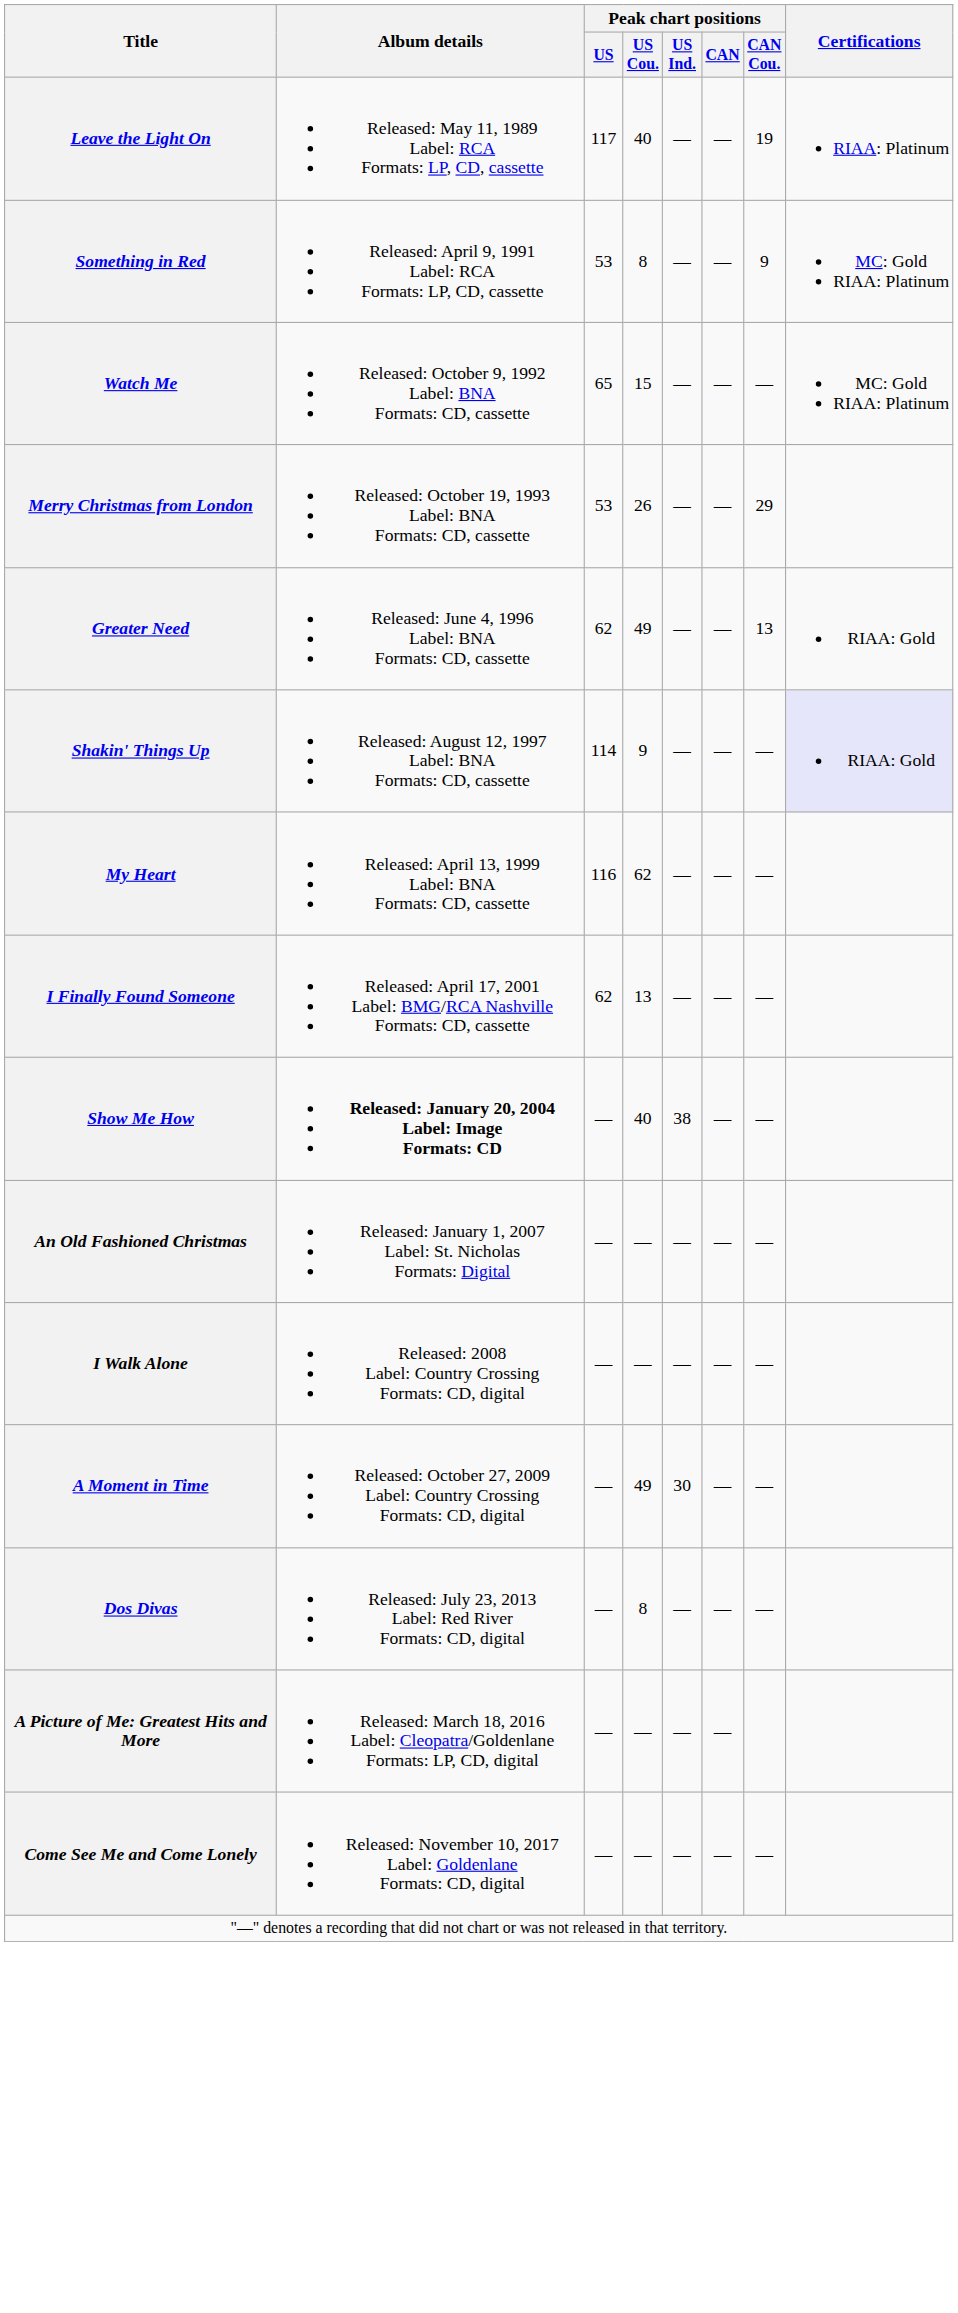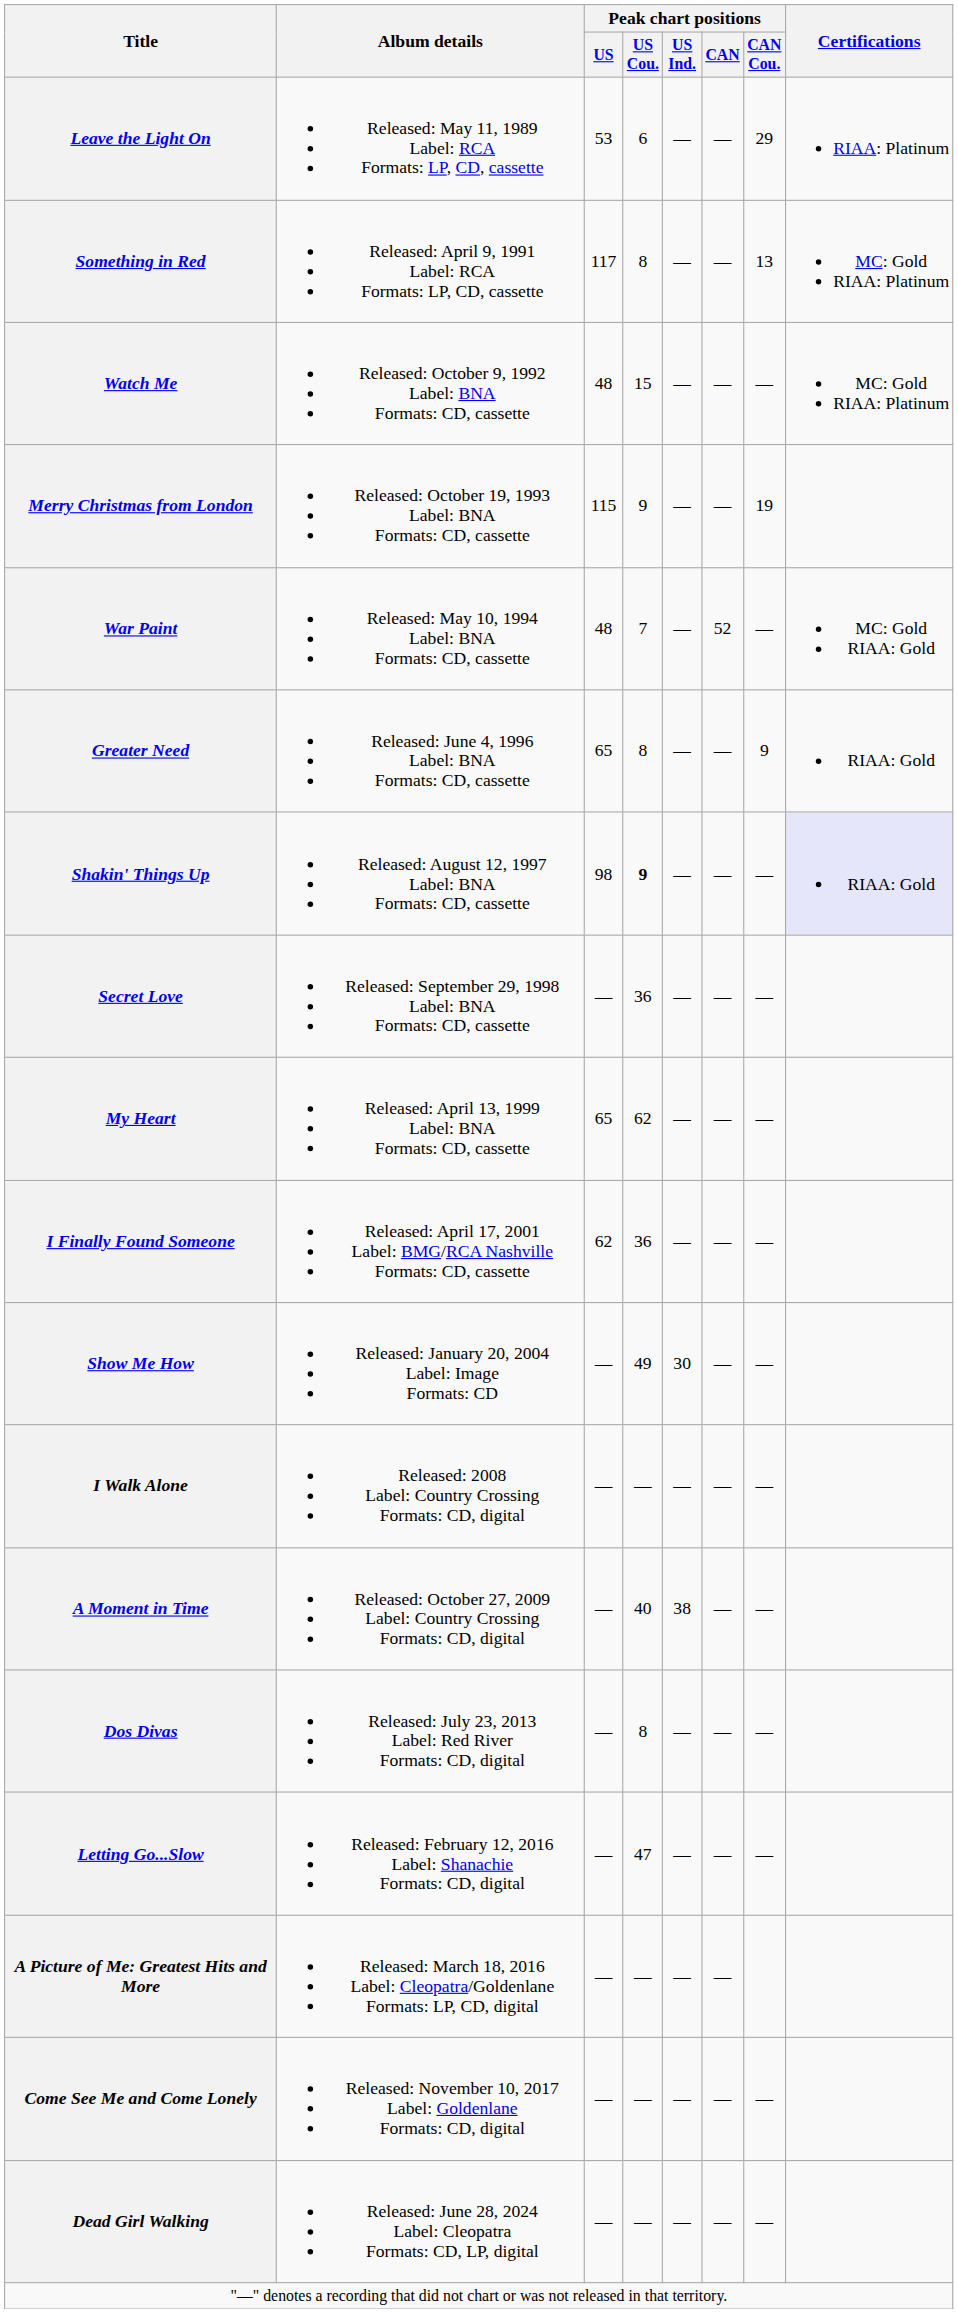 <table class="wikitable plainrowheaders" style="text-align:center;" border="1">
 <tr>
 <th scope="col" rowspan="2" style="width:15em;">Title</th>
 <th scope="col" rowspan="2" style="width:17em;">Album details</th>
 <th scope="col" colspan="5">Peak chart positions</th>
 <th scope="col" rowspan="2"><a href='#'>Certifications</a></th>
 </tr>
 <tr>
 <th scope="col" style="width:2em;font-size:90%;"><a href='#'>US</a><br></th>
 <th scope="col" style="width:2em;font-size:90%;"><a href='#'>US<br>Cou.</a><br></th>
 <th scope="col" style="width:2em;font-size:90%;"><a href='#'>US<br>Ind.</a><br></th>
 <th scope="col" style="width:2em;font-size:90%;"><a href='#'>CAN</a><br></th>
 <th scope="col" style="width:2em;font-size:90%;"><a href='#'>CAN<br>Cou.</a><br></th>
 </tr>
 <tr>
 <th scope="row"><em><a href='#'>Leave the Light On</a></em></th>
 <td><br><ul><li>Released: May 11, 1989</li><li>Label: <a href='#'>RCA</a></li><li>Formats: <a href='#'>LP</a>, <a href='#'>CD</a>, <a href='#'>cassette</a></li></ul></td>
-<td>117</td>
-<td>40</td>
+<td>53</td>
+<td>6</td>
 <td>—</td>
 <td>—</td>
-<td>19</td>
+<td>29</td>
 <td><br><ul><li><a href='#'>RIAA</a>: Platinum</li></ul></td>
 </tr>
 <tr>
 <th scope="row"><em><a href='#'>Something in Red</a></em></th>
 <td><br><ul><li>Released: April 9, 1991</li><li>Label: RCA</li><li>Formats: LP, CD, cassette</li></ul></td>
-<td>53</td>
+<td>117</td>
 <td>8</td>
 <td>—</td>
 <td>—</td>
-<td>9</td>
+<td>13</td>
 <td><br><ul><li><a href='#'>MC</a>: Gold</li><li>RIAA: Platinum</li></ul></td>
 </tr>
 <tr>
 <th scope="row"><em><a href='#'>Watch Me</a></em></th>
 <td><br><ul><li>Released: October 9, 1992</li><li>Label: <a href='#'>BNA</a></li><li>Formats: CD, cassette</li></ul></td>
-<td>65</td>
+<td>48</td>
 <td>15</td>
 <td>—</td>
 <td>—</td>
 <td>—</td>
 <td><br><ul><li>MC: Gold</li><li>RIAA: Platinum</li></ul></td>
 </tr>
 <tr>
 <th scope="row"><em><a href='#'>Merry Christmas from London</a></em><br></th>
 <td><br><ul><li>Released: October 19, 1993</li><li>Label: BNA</li><li>Formats: CD, cassette</li></ul></td>
-<td>53</td>
-<td>26</td>
+<td>115</td>
+<td>9</td>
 <td>—</td>
 <td>—</td>
-<td>29</td>
+<td>19</td>
 <td></td>
+</tr>
+<tr>
+<th scope="row"><em><a href='#'>War Paint</a></em></th>
+<td><br><ul><li>Released: May 10, 1994</li><li>Label: BNA</li><li>Formats: CD, cassette</li></ul></td>
+<td>48</td>
+<td>7</td>
+<td>—</td>
+<td>52</td>
+<td>—</td>
+<td><br><ul><li>MC: Gold</li><li>RIAA: Gold</li></ul></td>
 </tr>
 <tr>
 <th scope="row"><em><a href='#'>Greater Need</a></em></th>
 <td><br><ul><li>Released: June 4, 1996</li><li>Label: BNA</li><li>Formats: CD, cassette</li></ul></td>
-<td>62</td>
-<td>49</td>
+<td>65</td>
+<td>8</td>
 <td>—</td>
 <td>—</td>
-<td>13</td>
+<td>9</td>
 <td><br><ul><li>RIAA: Gold</li></ul></td>
 </tr>
 <tr>
 <th scope="row"><em><a href='#'>Shakin' Things Up</a></em></th>
 <td><br><ul><li>Released: August 12, 1997</li><li>Label: BNA</li><li>Formats: CD, cassette</li></ul></td>
-<td>114</td>
-<td>9</td>
+<td>98</td>
+<td><strong>9</strong></td>
 <td>—</td>
 <td>—</td>
 <td>—</td>
 <td style="background: lavender;"><br><ul><li>RIAA: Gold</li></ul></td>
 </tr>
 <tr>
+<th scope="row"><em><a href='#'>Secret Love</a></em></th>
+<td><br><ul><li>Released: September 29, 1998</li><li>Label: BNA</li><li>Formats: CD, cassette</li></ul></td>
+<td>—</td>
+<td>36</td>
+<td>—</td>
+<td>—</td>
+<td>—</td>
+<td></td>
+</tr>
+<tr>
 <th scope="row"><em><a href='#'>My Heart</a></em></th>
 <td><br><ul><li>Released: April 13, 1999</li><li>Label: BNA</li><li>Formats: CD, cassette</li></ul></td>
-<td>116</td>
+<td>65</td>
 <td>62</td>
 <td>—</td>
 <td>—</td>
 <td>—</td>
 <td></td>
 </tr>
 <tr>
 <th scope="row"><em><a href='#'>I Finally Found Someone</a></em><br></th>
 <td><br><ul><li>Released: April 17, 2001</li><li>Label: <a href='#'>BMG</a>/<a href='#'>RCA Nashville</a></li><li>Formats: CD, cassette</li></ul></td>
 <td>62</td>
-<td>13</td>
+<td>36</td>
 <td>—</td>
 <td>—</td>
 <td>—</td>
 <td></td>
 </tr>
 <tr>
 <th scope="row"><em><a href='#'>Show Me How</a></em></th>
-<td><strong><br><ul><li>Released: January 20, 2004</li><li>Label: Image</li><li>Formats: CD</li></ul></strong></td>
+<td><br><ul><li>Released: January 20, 2004</li><li>Label: Image</li><li>Formats: CD</li></ul></td>
 <td>—</td>
-<td>40</td>
-<td>38</td>
-<td>—</td>
-<td>—</td>
-<td></td>
-</tr>
-<tr>
-<th scope="row"><em>An Old Fashioned Christmas</em></th>
-<td><br><ul><li>Released: January 1, 2007</li><li>Label: St. Nicholas</li><li>Formats: <a href='#'>Digital</a></li></ul></td>
-<td>—</td>
-<td>—</td>
-<td>—</td>
+<td>49</td>
+<td>30</td>
 <td>—</td>
 <td>—</td>
 <td></td>
 </tr>
 <tr>
 <th scope="row"><em>I Walk Alone</em></th>
 <td><br><ul><li>Released: 2008</li><li>Label: Country Crossing</li><li>Formats: CD, digital</li></ul></td>
 <td>—</td>
 <td>—</td>
 <td>—</td>
 <td>—</td>
 <td>—</td>
 <td></td>
 </tr>
 <tr>
 <th scope="row"><em><a href='#'>A Moment in Time</a></em></th>
 <td><br><ul><li>Released: October 27, 2009</li><li>Label: Country Crossing</li><li>Formats: CD, digital</li></ul></td>
 <td>—</td>
-<td>49</td>
-<td>30</td>
+<td>40</td>
+<td>38</td>
 <td>—</td>
 <td>—</td>
 <td></td>
 </tr>
 <tr>
 <th scope="row"><em><a href='#'>Dos Divas</a></em><br></th>
 <td><br><ul><li>Released: July 23, 2013</li><li>Label: Red River</li><li>Formats: CD, digital</li></ul></td>
 <td>—</td>
 <td>8</td>
+<td>—</td>
+<td>—</td>
+<td>—</td>
+<td></td>
+</tr>
+<tr>
+<th scope="row"><em><a href='#'>Letting Go...Slow</a></em></th>
+<td><br><ul><li>Released: February 12, 2016</li><li>Label: <a href='#'>Shanachie</a></li><li>Formats: CD, digital</li></ul></td>
+<td>—</td>
+<td>47</td>
 <td>—</td>
 <td>—</td>
 <td>—</td>
 <td></td>
 </tr>
 <tr>
 <th scope="row"><em>A Picture of Me: Greatest Hits and More</em><br></th>
 <td><br><ul><li>Released: March 18, 2016</li><li>Label: <a href='#'>Cleopatra</a>/Goldenlane</li><li>Formats: LP, CD, digital</li></ul></td>
 <td>—</td>
 <td>—</td>
 <td>—</td>
 <td>—</td>
 <td></td>
 </tr>
 <tr>
 <th scope="row"><em>Come See Me and Come Lonely</em><br></th>
 <td><br><ul><li>Released: November 10, 2017</li><li>Label: <a href='#'>Goldenlane</a></li><li>Formats: CD, digital</li></ul></td>
 <td>—</td>
 <td>—</td>
 <td>—</td>
 <td>—</td>
 <td>—</td>
 <td></td>
 </tr>
 <tr>
+<th scope="row"><em>Dead Girl Walking</em></th>
+<td><br><ul><li>Released: June 28, 2024</li><li>Label: Cleopatra</li><li>Formats: CD, LP, digital</li></ul></td>
+<td>—</td>
+<td>—</td>
+<td>—</td>
+<td>—</td>
+<td>—</td>
+<td></td>
+</tr>
+<tr>
 <td colspan="8" style="font-size:90%">"—" denotes a recording that did not chart or was not released in that territory.</td>
 </tr>
 </table>
